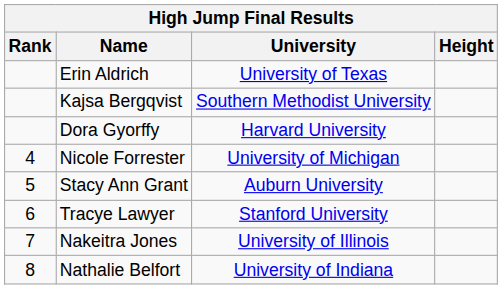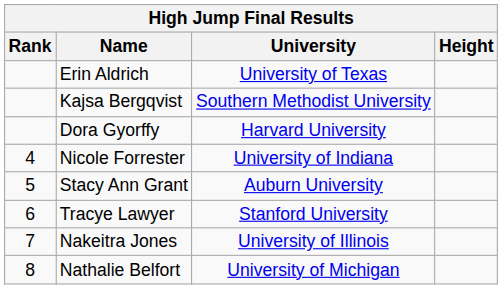 <table class="wikitable sortable" style="text-align:center">
 <tr>
 <th colspan="4">High Jump Final Results</th>
 </tr>
 <tr>
 <th>Rank</th>
 <th>Name</th>
 <th>University</th>
 <th>Height</th>
 </tr>
 <tr>
 <td></td>
 <td align=left>Erin Aldrich</td>
 <td><a href='#'>University of Texas</a></td>
 <td></td>
 </tr>
 <tr>
 <td></td>
 <td align=left>Kajsa Bergqvist</td>
 <td><a href='#'>Southern Methodist University</a></td>
 <td></td>
 </tr>
 <tr>
 <td></td>
 <td align=left>Dora Gyorffy</td>
 <td><a href='#'>Harvard University</a></td>
 <td></td>
 </tr>
 <tr>
 <td>4</td>
 <td align=left>Nicole Forrester</td>
-<td><a href='#'>University of Michigan</a></td>
+<td><a href='#'>University of Indiana</a></td>
 <td></td>
 </tr>
 <tr>
 <td>5</td>
 <td align=left>Stacy Ann Grant</td>
 <td><a href='#'>Auburn University</a></td>
 <td></td>
 </tr>
 <tr>
 <td>6</td>
 <td align=left>Tracye Lawyer</td>
 <td><a href='#'>Stanford University</a></td>
 <td></td>
 </tr>
 <tr>
 <td>7</td>
 <td align=left>Nakeitra Jones</td>
 <td><a href='#'>University of Illinois</a></td>
 <td></td>
 </tr>
 <tr>
 <td>8</td>
 <td align=left>Nathalie Belfort</td>
-<td><a href='#'>University of Indiana</a></td>
+<td><a href='#'>University of Michigan</a></td>
 <td></td>
 </tr>
 </table>
